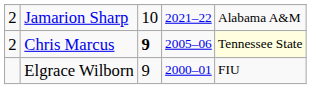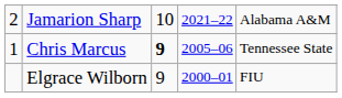 <table class="wikitable">
 <tr>
 </tr>
 <tr>
 <td>2</td>
 <td><a href='#'>Jamarion Sharp</a></td>
 <td>10</td>
 <td style="font-size:80%;"><a href='#'>2021–22</a></td>
 <td style="font-size:80%;">Alabama A&M</td>
 </tr>
 <tr>
-<td>2</td>
+<td>1</td>
 <td><a href='#'>Chris Marcus</a></td>
 <td><strong>9</strong></td>
 <td style="font-size:80%;"><a href='#'>2005–06</a></td>
-<td style="background: lightyellow; font-size:80%;">Tennessee State</td>
+<td style="font-size:80%;">Tennessee State</td>
 </tr>
 <tr>
 <td></td>
 <td>Elgrace Wilborn</td>
 <td>9</td>
 <td style="font-size:80%;"><a href='#'>2000–01</a></td>
 <td style="font-size:80%;">FIU</td>
 </tr>
 </table>
